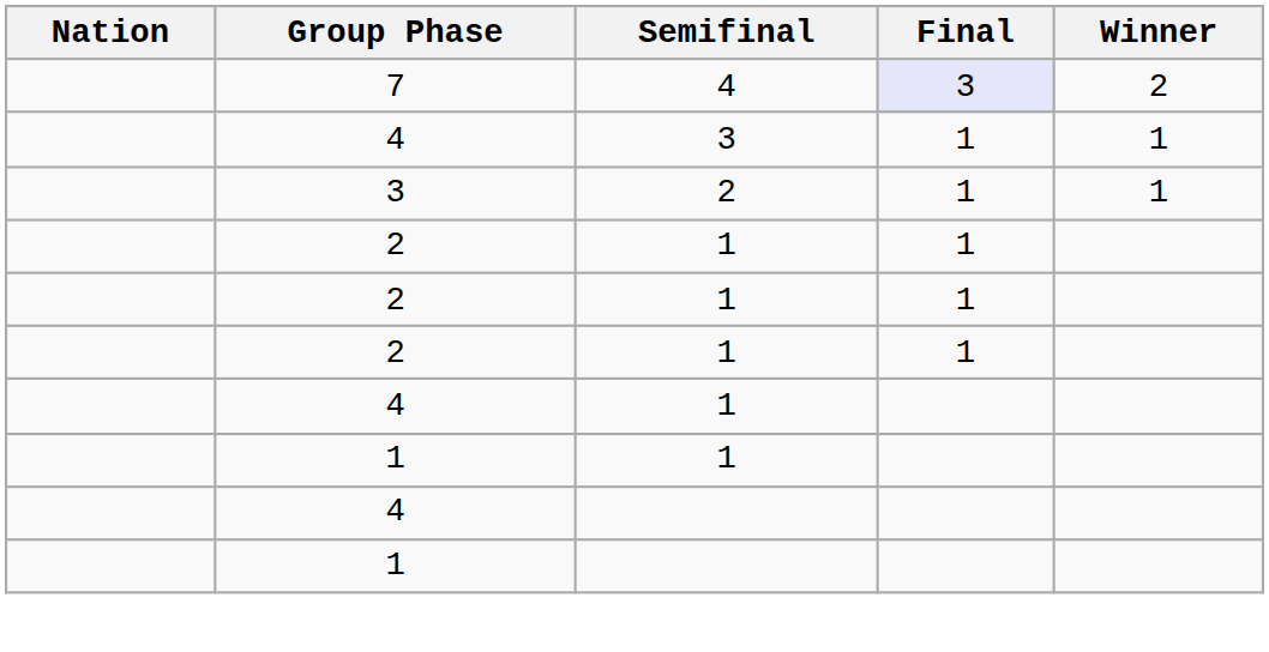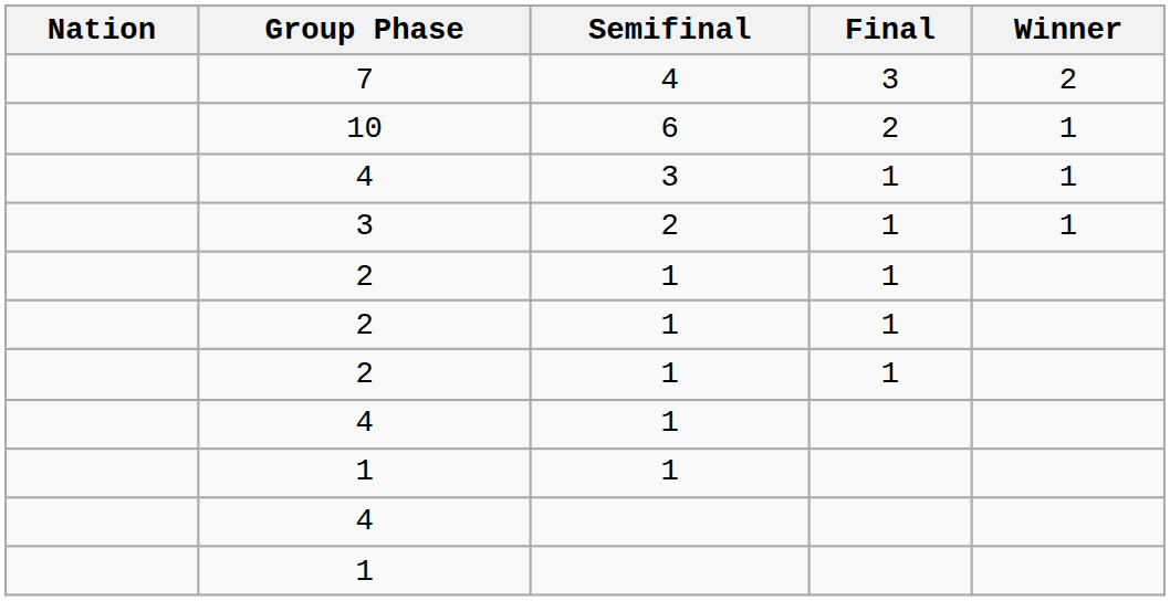 <table class="wikitable sortable" style="text-align: center; width:500px ">
 <tr>
 <th>Nation</th>
 <th>Group Phase</th>
 <th>Semifinal</th>
 <th>Final</th>
 <th>Winner</th>
 </tr>
 <tr>
 <td align=left></td>
 <td>7</td>
 <td>4</td>
-<td style="background: lavender;">3</td>
+<td>3</td>
 <td>2</td>
+</tr>
+<tr>
+<td align=left></td>
+<td>10</td>
+<td>6</td>
+<td>2</td>
+<td>1</td>
 </tr>
 <tr>
 <td align=left></td>
 <td>4</td>
 <td>3</td>
 <td>1</td>
 <td>1</td>
 </tr>
 <tr>
 <td align=left></td>
 <td>3</td>
 <td>2</td>
 <td>1</td>
 <td>1</td>
 </tr>
 <tr>
 <td align=left></td>
 <td>2</td>
 <td>1</td>
 <td>1</td>
 <td></td>
 </tr>
 <tr>
 <td align=left></td>
 <td>2</td>
 <td>1</td>
 <td>1</td>
 <td></td>
 </tr>
 <tr>
 <td align=left></td>
 <td>2</td>
 <td>1</td>
 <td>1</td>
 <td></td>
 </tr>
 <tr>
 <td align=left></td>
 <td>4</td>
 <td>1</td>
 <td></td>
 <td></td>
 </tr>
 <tr>
 <td align=left></td>
 <td>1</td>
 <td>1</td>
 <td></td>
 <td></td>
 </tr>
 <tr>
 <td align=left></td>
 <td>4</td>
 <td></td>
 <td></td>
 <td></td>
 </tr>
 <tr>
 <td align=left></td>
 <td>1</td>
 <td></td>
 <td></td>
 <td></td>
 </tr>
 </table>
